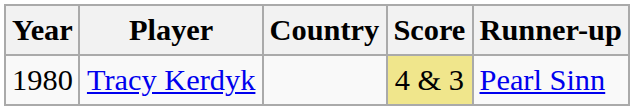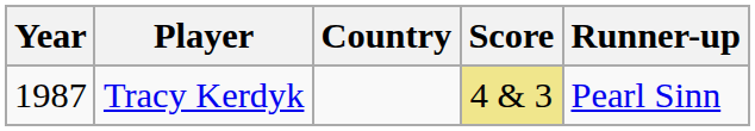 <table class="wikitable" style="font-size: 95%;">
 <tr>
 <th>Year</th>
 <th>Player</th>
 <th>Country</th>
 <th>Score</th>
 <th>Runner-up</th>
 </tr>
 <tr>
-<td>1980</td>
+<td>1987</td>
 <td><a href='#'>Tracy Kerdyk</a></td>
 <td></td>
 <td align=center style="background: khaki;">4 & 3</td>
 <td><a href='#'>Pearl Sinn</a></td>
 </tr>
 </table>
